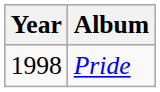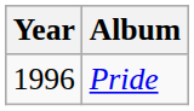 <table class="wikitable">
 <tr>
 <th>Year</th>
 <th>Album</th>
 </tr>
 <tr>
-<td>1998</td>
+<td>1996</td>
 <td><em><a href='#'>Pride</a></em></td>
 </tr>
 </table>
